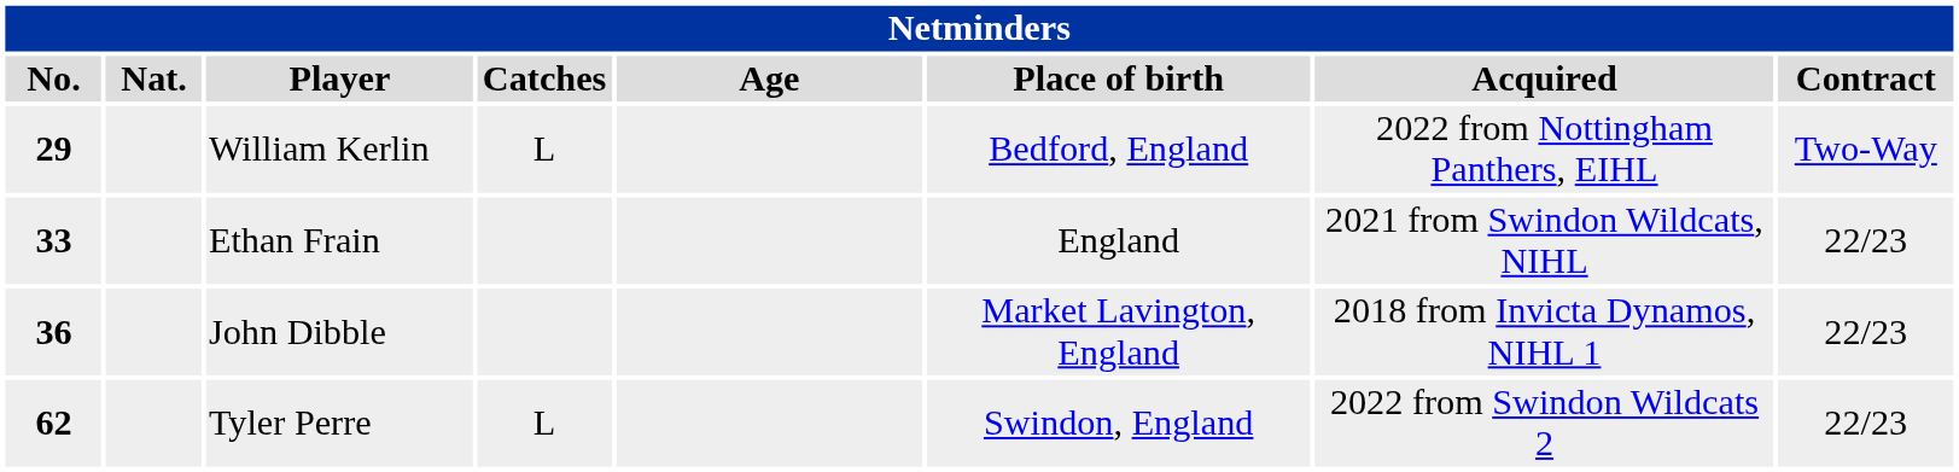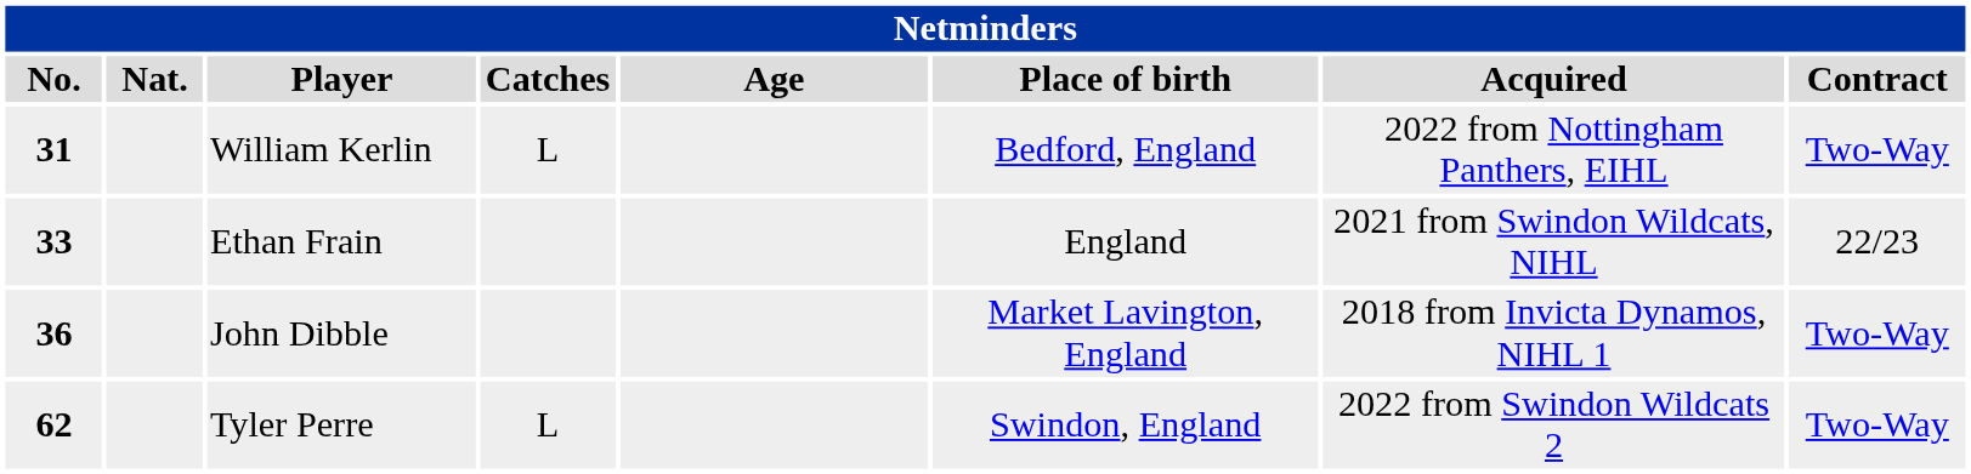 <table class="toccolours"  style="width:97%; clear:both; margin:1.5em auto; text-align:center;">
 <tr>
 <th colspan="11" style="background:#0033A0; color:white;">Netminders</th>
 </tr>
 <tr style="background:#ddd;">
 <th width=5%>No.</th>
 <th width=5%>Nat.</th>
 <th !width=22%>Player</th>
 <th width=7%>Catches</th>
 <th width=16%>Age</th>
 <th width=20%>Place of birth</th>
 <th width=24%>Acquired</th>
 <td><strong>Contract</strong></td>
 </tr>
 <tr style="background:#eee;">
-<td><strong>29</strong></td>
+<td><strong>31</strong></td>
 <td></td>
 <td align="left">William Kerlin</td>
 <td>L</td>
 <td></td>
 <td><a href='#'>Bedford</a>, <a href='#'>England</a></td>
 <td>2022 from <a href='#'>Nottingham Panthers</a>, <a href='#'>EIHL</a></td>
 <td><a href='#'>Two-Way</a></td>
 </tr>
 <tr style="background:#eee;">
 <td><strong>33</strong></td>
 <td></td>
 <td align="left">Ethan Frain</td>
 <td></td>
 <td></td>
 <td>England</td>
 <td>2021 from <a href='#'>Swindon Wildcats</a>, <a href='#'>NIHL</a></td>
 <td>22/23</td>
 </tr>
 <tr style="background:#eee;">
 <td><strong>36</strong></td>
 <td></td>
 <td align="left">John Dibble</td>
 <td></td>
 <td></td>
 <td><a href='#'>Market Lavington</a>, <a href='#'>England</a></td>
 <td>2018 from <a href='#'>Invicta Dynamos</a>, <a href='#'>NIHL 1</a></td>
-<td>22/23</td>
+<td><a href='#'>Two-Way</a></td>
 </tr>
 <tr style="background:#eee;">
 <td><strong>62</strong></td>
 <td></td>
 <td align="left">Tyler Perre</td>
 <td>L</td>
 <td></td>
 <td><a href='#'>Swindon</a>, <a href='#'>England</a></td>
 <td>2022 from <a href='#'>Swindon Wildcats 2</a></td>
-<td>22/23</td>
+<td><a href='#'>Two-Way</a></td>
 </tr>
 </table>
